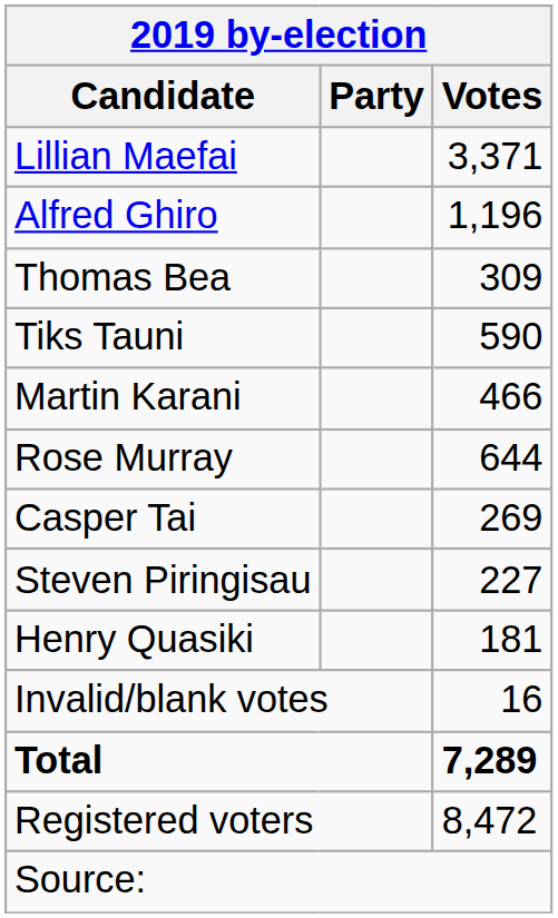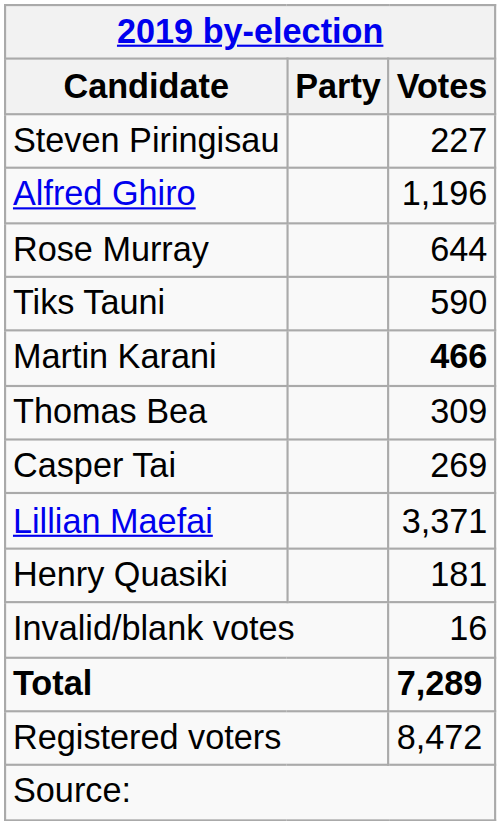 <table class=wikitable style=text-align:left>
 <tr>
 <th colspan=3><a href='#'>2019 by-election</a></th>
 </tr>
 <tr>
 <th>Candidate</th>
 <th>Party</th>
 <th>Votes</th>
 </tr>
 <tr>
-<td><a href='#'>Lillian Maefai</a></td>
+<td>Steven Piringisau</td>
 <td></td>
-<td align=right>3,371</td>
+<td align=right>227</td>
 </tr>
 <tr>
 <td><a href='#'>Alfred Ghiro</a></td>
 <td></td>
 <td align=right>1,196</td>
 </tr>
 <tr>
-<td>Thomas Bea</td>
+<td>Rose Murray</td>
 <td></td>
-<td align=right>309</td>
+<td align=right>644</td>
 </tr>
 <tr>
 <td>Tiks Tauni</td>
 <td></td>
 <td align=right>590</td>
 </tr>
 <tr>
 <td>Martin Karani</td>
 <td></td>
-<td align=right>466</td>
+<td align=right><strong>466</strong></td>
 </tr>
 <tr>
-<td>Rose Murray</td>
+<td>Thomas Bea</td>
 <td></td>
-<td align=right>644</td>
+<td align=right>309</td>
 </tr>
 <tr>
 <td>Casper Tai</td>
 <td></td>
 <td align=right>269</td>
 </tr>
 <tr>
-<td>Steven Piringisau</td>
+<td><a href='#'>Lillian Maefai</a></td>
 <td></td>
-<td align=right>227</td>
+<td align=right>3,371</td>
 </tr>
 <tr>
 <td>Henry Quasiki</td>
 <td></td>
 <td align=right>181</td>
 </tr>
 <tr>
 <td colspan=2>Invalid/blank votes</td>
 <td align=right>16</td>
 </tr>
 <tr>
 <td colspan=2><strong>Total</strong></td>
 <td><strong>7,289</strong></td>
 </tr>
 <tr>
 <td colspan=2>Registered voters</td>
 <td>8,472</td>
 </tr>
 <tr>
 <td colspan=3>Source: </td>
 </tr>
 </table>
